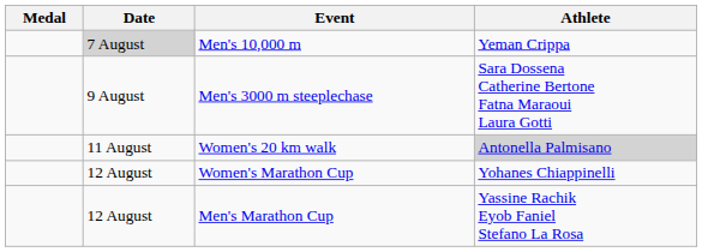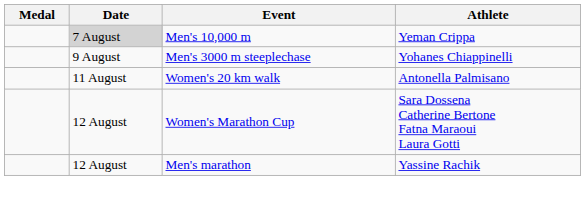 <table class="wikitable sortable" width=55% style="font-size:100%; text-align:left;">
 <tr>
 <th>Medal</th>
 <th>Date</th>
 <th>Event</th>
 <th>Athlete</th>
 </tr>
 <tr>
 <td></td>
 <td style="background: lightgrey;">7 August</td>
 <td><a href='#'>Men's 10,000 m</a></td>
 <td><a href='#'>Yeman Crippa</a></td>
 </tr>
 <tr>
 <td></td>
 <td>9 August</td>
 <td><a href='#'>Men's 3000 m steeplechase</a></td>
-<td><a href='#'>Sara Dossena</a><br><a href='#'>Catherine Bertone</a><br><a href='#'>Fatna Maraoui</a><br><a href='#'>Laura Gotti</a></td>
+<td><a href='#'>Yohanes Chiappinelli</a></td>
 </tr>
 <tr>
 <td></td>
 <td>11 August</td>
 <td><a href='#'>Women's 20 km walk</a></td>
-<td style="background: lightgrey;"><a href='#'>Antonella Palmisano</a></td>
+<td><a href='#'>Antonella Palmisano</a></td>
 </tr>
 <tr>
 <td></td>
 <td>12 August</td>
 <td><a href='#'>Women's Marathon Cup</a></td>
-<td><a href='#'>Yohanes Chiappinelli</a></td>
+<td><a href='#'>Sara Dossena</a><br><a href='#'>Catherine Bertone</a><br><a href='#'>Fatna Maraoui</a><br><a href='#'>Laura Gotti</a></td>
 </tr>
 <tr>
 <td></td>
 <td>12 August</td>
-<td><a href='#'>Men's Marathon Cup</a></td>
-<td><a href='#'>Yassine Rachik</a><br><a href='#'>Eyob Faniel</a><br><a href='#'>Stefano La Rosa</a></td>
+<td><a href='#'>Men's marathon</a></td>
+<td><a href='#'>Yassine Rachik</a></td>
 </tr>
 </table>
